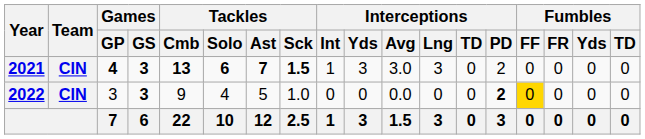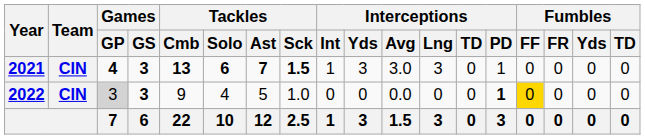 <table class="wikitable" style="text-align:center;">
 <tr>
 <th rowspan="2">Year</th>
 <th rowspan="2">Team</th>
 <th colspan="2">Games</th>
 <th colspan="4">Tackles</th>
 <th colspan="6">Interceptions</th>
 <th colspan="4">Fumbles</th>
 </tr>
 <tr>
 <th>GP</th>
 <th>GS</th>
 <th>Cmb</th>
 <th>Solo</th>
 <th>Ast</th>
 <th>Sck</th>
 <th>Int</th>
 <th>Yds</th>
 <th>Avg</th>
 <th>Lng</th>
 <th>TD</th>
 <th>PD</th>
 <th>FF</th>
 <th>FR</th>
 <th>Yds</th>
 <th>TD</th>
 </tr>
 <tr>
 <th><a href='#'>2021</a></th>
 <th><a href='#'>CIN</a></th>
 <td><strong>4</strong></td>
 <td><strong>3</strong></td>
 <td><strong>13</strong></td>
 <td><strong>6</strong></td>
 <td><strong>7</strong></td>
 <td><strong>1.5</strong></td>
 <td>1</td>
 <td>3</td>
 <td>3.0</td>
 <td>3</td>
 <td>0</td>
-<td>2</td>
+<td>1</td>
 <td>0</td>
 <td>0</td>
 <td>0</td>
 <td>0</td>
 </tr>
 <tr>
 <th><a href='#'>2022</a></th>
 <th><a href='#'>CIN</a></th>
-<td>3</td>
+<td style="background: lightgrey;">3</td>
 <td><strong>3</strong></td>
 <td>9</td>
 <td>4</td>
 <td>5</td>
 <td>1.0</td>
 <td>0</td>
 <td>0</td>
 <td>0.0</td>
 <td>0</td>
 <td>0</td>
-<td><strong>2</strong></td>
+<td><strong>1</strong></td>
 <td style="background: gold;">0</td>
 <td>0</td>
 <td>0</td>
 <td>0</td>
 </tr>
 <tr>
 <th colspan="2"></th>
 <th>7</th>
 <th>6</th>
 <th>22</th>
 <th>10</th>
 <th>12</th>
 <th>2.5</th>
 <th>1</th>
 <th>3</th>
 <th>1.5</th>
 <th>3</th>
 <th>0</th>
 <th>3</th>
 <th>0</th>
 <th>0</th>
 <th>0</th>
 <th>0</th>
 </tr>
 </table>
